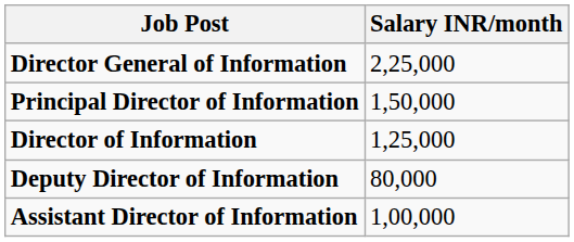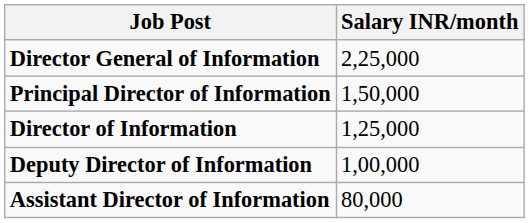 <table class="wikitable">
 <tr>
 <th>Job Post</th>
 <th>Salary INR/month</th>
 </tr>
 <tr>
 <td><strong>Director General of Information</strong></td>
 <td>2,25,000</td>
 </tr>
 <tr>
 <td><strong>Principal Director of Information</strong></td>
 <td>1,50,000</td>
 </tr>
 <tr>
 <td><strong>Director of Information</strong></td>
 <td>1,25,000</td>
 </tr>
 <tr>
 <td><strong>Deputy Director of Information</strong></td>
-<td>80,000</td>
+<td>1,00,000</td>
 </tr>
 <tr>
 <td><strong>Assistant Director of Information</strong></td>
-<td>1,00,000</td>
+<td>80,000</td>
 </tr>
 </table>
